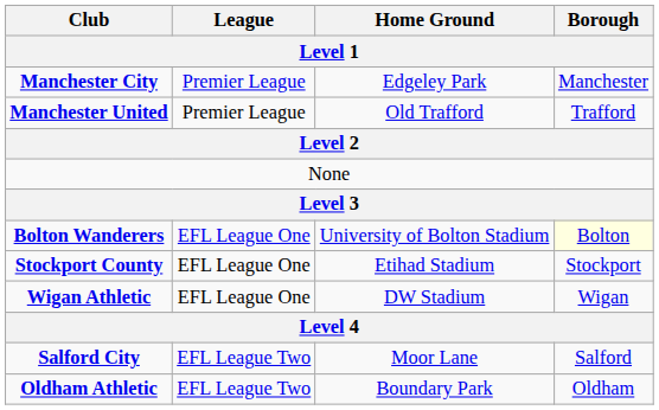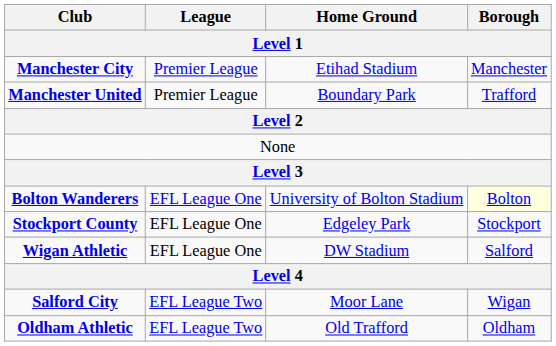 <table class="wikitable" border="1" style="text-align:center;">
 <tr>
 <th>Club</th>
 <th>League</th>
 <th>Home Ground</th>
 <th>Borough</th>
 </tr>
 <tr>
 <th colspan=5><a href='#'>Level</a> 1</th>
 </tr>
 <tr>
 <td><strong><a href='#'>Manchester City</a></strong></td>
 <td><a href='#'>Premier League</a></td>
-<td><a href='#'>Edgeley Park</a></td>
+<td><a href='#'>Etihad Stadium</a></td>
 <td><a href='#'>Manchester</a></td>
 </tr>
 <tr>
 <td><strong><a href='#'>Manchester United</a></strong></td>
 <td>Premier League</td>
-<td><a href='#'>Old Trafford</a></td>
+<td><a href='#'>Boundary Park</a></td>
 <td><a href='#'>Trafford</a></td>
 </tr>
 <tr>
 <th colspan=5><a href='#'>Level</a> 2</th>
 </tr>
 <tr>
 <td colspan=5>None</td>
 </tr>
 <tr>
 <th colspan=5><a href='#'>Level</a> 3</th>
 </tr>
 <tr>
 <td><strong><a href='#'>Bolton Wanderers</a></strong></td>
 <td><a href='#'>EFL League One</a></td>
 <td><a href='#'>University of Bolton Stadium</a></td>
 <td style="background: lightyellow;"><a href='#'>Bolton</a></td>
 </tr>
 <tr>
 <td><strong><a href='#'>Stockport County</a></strong></td>
 <td>EFL League One</td>
-<td><a href='#'>Etihad Stadium</a></td>
+<td><a href='#'>Edgeley Park</a></td>
 <td><a href='#'>Stockport</a></td>
 </tr>
 <tr>
 <td><strong><a href='#'>Wigan Athletic</a></strong></td>
 <td>EFL League One</td>
 <td><a href='#'>DW Stadium</a></td>
-<td><a href='#'>Wigan</a></td>
+<td><a href='#'>Salford</a></td>
 </tr>
 <tr>
 <th colspan=5><a href='#'>Level</a> 4</th>
 </tr>
 <tr>
 <td><strong><a href='#'>Salford City</a></strong></td>
 <td><a href='#'>EFL League Two</a></td>
 <td><a href='#'>Moor Lane</a></td>
-<td><a href='#'>Salford</a></td>
+<td><a href='#'>Wigan</a></td>
 </tr>
 <tr>
 <td><strong><a href='#'>Oldham Athletic</a></strong></td>
 <td><a href='#'>EFL League Two</a></td>
-<td><a href='#'>Boundary Park</a></td>
+<td><a href='#'>Old Trafford</a></td>
 <td><a href='#'>Oldham</a></td>
 </tr>
 </table>
